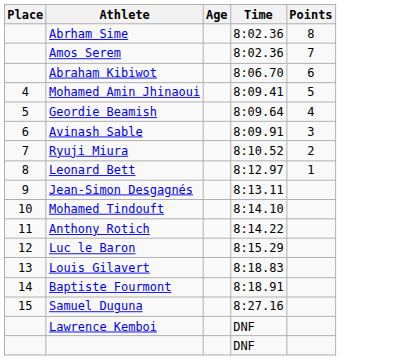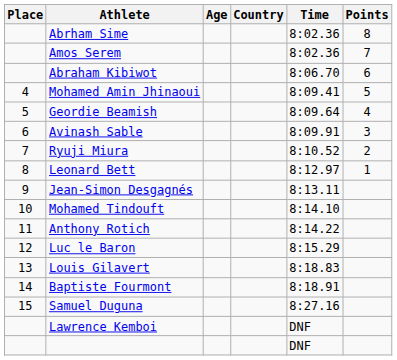 <table class="wikitable mw-datatable sortable">
 <tr>
 <th>Place</th>
 <th>Athlete</th>
 <th>Age</th>
+<th>Country</th>
 <th>Time</th>
 <th>Points</th>
 </tr>
 <tr>
 <td align=center></td>
 <td><a href='#'>Abrham Sime</a></td>
+<td></td>
 <td></td>
 <td>8:02.36</td>
 <td align=center>8</td>
 </tr>
 <tr>
 <td align=center></td>
 <td><a href='#'>Amos Serem</a></td>
 <td></td>
+<td></td>
 <td>8:02.36</td>
 <td align=center>7</td>
 </tr>
 <tr>
 <td align=center></td>
 <td><a href='#'>Abraham Kibiwot</a></td>
+<td></td>
 <td></td>
 <td>8:06.70</td>
 <td align=center>6</td>
 </tr>
 <tr>
 <td align=center>4</td>
 <td><a href='#'>Mohamed Amin Jhinaoui</a></td>
 <td></td>
+<td></td>
 <td>8:09.41</td>
 <td align=center>5</td>
 </tr>
 <tr>
 <td align=center>5</td>
 <td><a href='#'>Geordie Beamish</a></td>
+<td></td>
 <td></td>
 <td>8:09.64</td>
 <td align=center>4</td>
 </tr>
 <tr>
 <td align=center>6</td>
 <td><a href='#'>Avinash Sable</a></td>
 <td></td>
+<td></td>
 <td>8:09.91</td>
 <td align=center>3</td>
 </tr>
 <tr>
 <td align=center>7</td>
 <td><a href='#'>Ryuji Miura</a></td>
+<td></td>
 <td></td>
 <td>8:10.52</td>
 <td align=center>2</td>
 </tr>
 <tr>
 <td align=center>8</td>
 <td><a href='#'>Leonard Bett</a></td>
 <td></td>
+<td></td>
 <td>8:12.97</td>
 <td align=center>1</td>
 </tr>
 <tr>
 <td align=center>9</td>
 <td><a href='#'>Jean-Simon Desgagnés</a></td>
+<td></td>
 <td></td>
 <td>8:13.11</td>
 <td align=center></td>
 </tr>
 <tr>
 <td align=center>10</td>
 <td><a href='#'>Mohamed Tindouft</a></td>
 <td></td>
+<td></td>
 <td>8:14.10</td>
 <td align=center></td>
 </tr>
 <tr>
 <td align=center>11</td>
 <td><a href='#'>Anthony Rotich</a></td>
+<td></td>
 <td></td>
 <td>8:14.22</td>
 <td align=center></td>
 </tr>
 <tr>
 <td align=center>12</td>
 <td><a href='#'>Luc le Baron</a></td>
 <td></td>
+<td></td>
 <td>8:15.29</td>
 <td align=center></td>
 </tr>
 <tr>
 <td align=center>13</td>
 <td><a href='#'>Louis Gilavert</a></td>
+<td></td>
 <td></td>
 <td>8:18.83</td>
 <td align=center></td>
 </tr>
 <tr>
 <td align=center>14</td>
 <td><a href='#'>Baptiste Fourmont</a></td>
 <td></td>
+<td></td>
 <td>8:18.91</td>
 <td align=center></td>
 </tr>
 <tr>
 <td align=center>15</td>
 <td><a href='#'>Samuel Duguna</a></td>
+<td></td>
 <td></td>
 <td>8:27.16</td>
 <td align=center></td>
 </tr>
 <tr>
 <td align=center></td>
 <td><a href='#'>Lawrence Kemboi</a></td>
 <td></td>
+<td></td>
 <td>DNF</td>
 <td align=center></td>
 </tr>
 <tr>
 <td align=center></td>
 <td></td>
 <td></td>
+<td></td>
 <td>DNF</td>
 <td align=center></td>
 </tr>
 </table>
